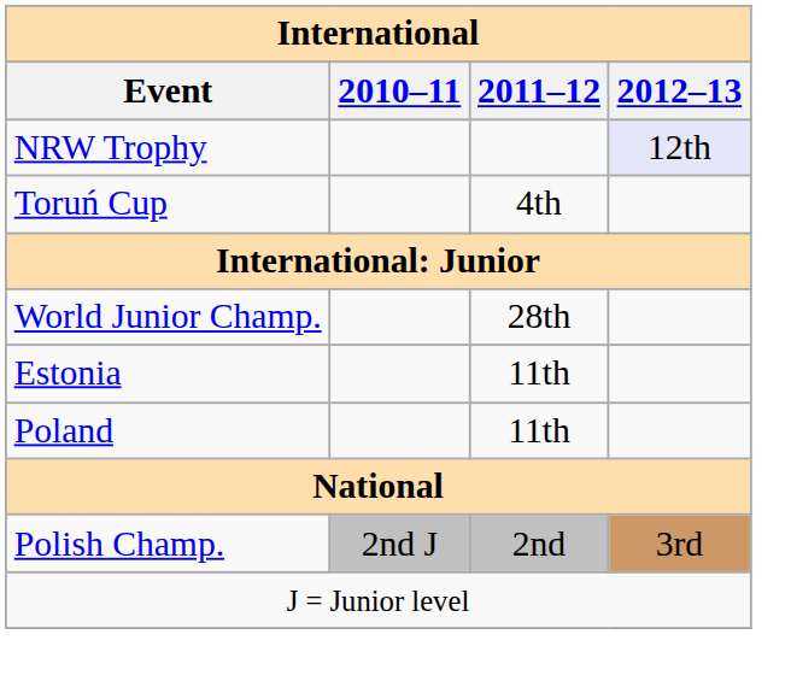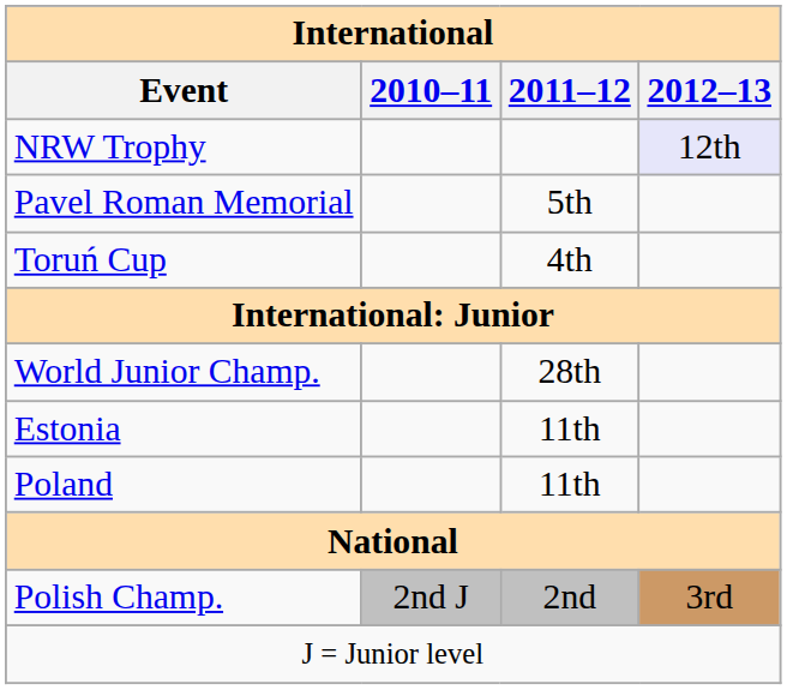 <table class="wikitable" style="text-align:center">
 <tr>
 <th style="background-color: #ffdead; " colspan=4 align=center>International</th>
 </tr>
 <tr>
 <th>Event</th>
 <th><a href='#'>2010–11</a></th>
 <th><a href='#'>2011–12</a></th>
 <th><a href='#'>2012–13</a></th>
 </tr>
 <tr>
 <td align=left><a href='#'>NRW Trophy</a></td>
 <td></td>
 <td></td>
 <td style="background: lavender;">12th</td>
+</tr>
+<tr>
+<td align=left><a href='#'>Pavel Roman Memorial</a></td>
+<td></td>
+<td>5th</td>
+<td></td>
 </tr>
 <tr>
 <td align=left><a href='#'>Toruń Cup</a></td>
 <td></td>
 <td>4th</td>
 <td></td>
 </tr>
 <tr>
 <th style="background-color: #ffdead; " colspan=4 align=center>International: Junior</th>
 </tr>
 <tr>
 <td align=left><a href='#'>World Junior Champ.</a></td>
 <td></td>
 <td>28th</td>
 <td></td>
 </tr>
 <tr>
 <td align=left> <a href='#'>Estonia</a></td>
 <td></td>
 <td>11th</td>
 <td></td>
 </tr>
 <tr>
 <td align=left> <a href='#'>Poland</a></td>
 <td></td>
 <td>11th</td>
 <td></td>
 </tr>
 <tr>
 <th style="background-color: #ffdead; " colspan=4 align=center>National</th>
 </tr>
 <tr>
 <td align=left><a href='#'>Polish Champ.</a></td>
 <td bgcolor=silver>2nd J</td>
 <td bgcolor=silver>2nd</td>
 <td bgcolor=cc9966>3rd</td>
 </tr>
 <tr>
 <td colspan=4 align=center><small> J = Junior level </small></td>
 </tr>
 </table>
